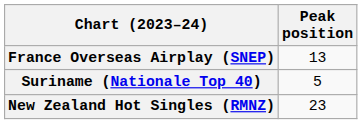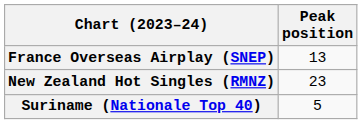 <table class="wikitable sortable plainrowheaders" style="text-align:center">
 <tr>
 <th scope="col">Chart (2023–24)</th>
 <th scope="col">Peak<br>position</th>
 </tr>
 <tr>
 <th scope="row">France Overseas Airplay (<a href='#'>SNEP</a>)</th>
 <td>13</td>
 </tr>
 <tr>
+<th scope="row">New Zealand Hot Singles (<a href='#'>RMNZ</a>)</th>
+<td>23</td>
+</tr>
+<tr>
 <th scope="row">Suriname (<a href='#'>Nationale Top 40</a>)</th>
 <td>5</td>
 </tr>
-<tr>
-<th scope="row">New Zealand Hot Singles (<a href='#'>RMNZ</a>)</th>
-<td>23</td>
-</tr>
 </table>
